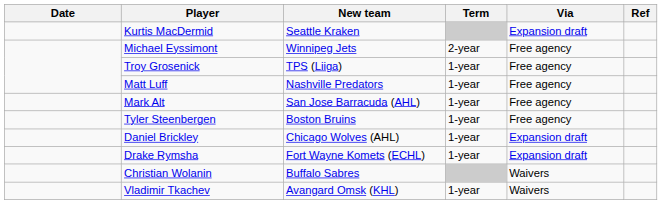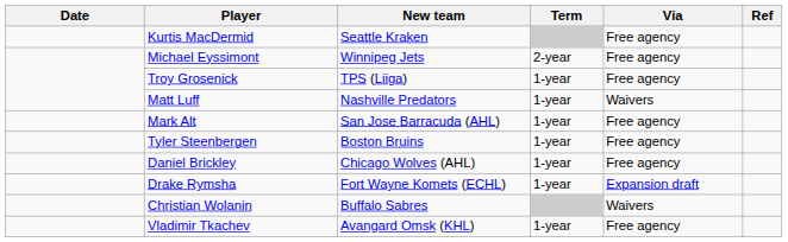 <table class="wikitable">
 <tr style="background:#ddd; text-align:center;">
 <th style="width: 10em;">Date</th>
 <th style="width: 14em;">Player</th>
 <th style="width: 14em;">New team</th>
 <th style="width: 5em;">Term</th>
 <th style="width: 10em;">Via</th>
 <th style="width: 2.5em;">Ref</th>
 </tr>
 <tr>
 <td></td>
 <td><a href='#'>Kurtis MacDermid</a></td>
 <td><a href='#'>Seattle Kraken</a></td>
 <td style="background:#ccc;"></td>
-<td><a href='#'>Expansion draft</a></td>
+<td>Free agency</td>
 <td></td>
 </tr>
 <tr>
 <td rowspan=3></td>
 <td><a href='#'>Michael Eyssimont</a></td>
 <td><a href='#'>Winnipeg Jets</a></td>
 <td>2-year</td>
 <td>Free agency</td>
 <td></td>
 </tr>
 <tr>
 <td><a href='#'>Troy Grosenick</a></td>
 <td><a href='#'>TPS</a> (<a href='#'>Liiga</a>)</td>
 <td>1-year</td>
 <td>Free agency</td>
 <td></td>
 </tr>
 <tr>
 <td><a href='#'>Matt Luff</a></td>
 <td><a href='#'>Nashville Predators</a></td>
 <td>1-year</td>
-<td>Free agency</td>
+<td>Waivers</td>
 <td></td>
 </tr>
 <tr>
 <td></td>
 <td><a href='#'>Mark Alt</a></td>
 <td><a href='#'>San Jose Barracuda</a> (<a href='#'>AHL</a>)</td>
 <td>1-year</td>
 <td>Free agency</td>
 <td></td>
 </tr>
 <tr>
 <td></td>
 <td><a href='#'>Tyler Steenbergen</a></td>
 <td><a href='#'>Boston Bruins</a></td>
 <td>1-year</td>
 <td>Free agency</td>
 <td></td>
 </tr>
 <tr>
 <td></td>
 <td><a href='#'>Daniel Brickley</a></td>
 <td><a href='#'>Chicago Wolves</a> (AHL)</td>
 <td>1-year</td>
-<td><a href='#'>Expansion draft</a></td>
+<td>Free agency</td>
 <td></td>
 </tr>
 <tr>
 <td></td>
 <td><a href='#'>Drake Rymsha</a></td>
 <td><a href='#'>Fort Wayne Komets</a> (<a href='#'>ECHL</a>)</td>
 <td>1-year</td>
 <td><a href='#'>Expansion draft</a></td>
 <td></td>
 </tr>
 <tr>
 <td></td>
 <td><a href='#'>Christian Wolanin</a></td>
 <td><a href='#'>Buffalo Sabres</a></td>
 <td style="background:#ccc;"></td>
 <td>Waivers</td>
 <td></td>
 </tr>
 <tr>
 <td></td>
 <td><a href='#'>Vladimir Tkachev</a></td>
 <td><a href='#'>Avangard Omsk</a> (<a href='#'>KHL</a>)</td>
 <td>1-year</td>
-<td>Waivers</td>
+<td>Free agency</td>
 <td></td>
 </tr>
 </table>
